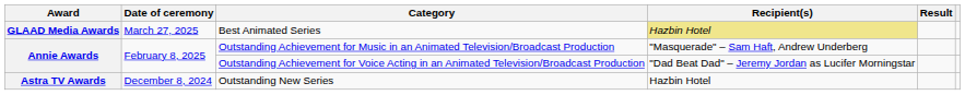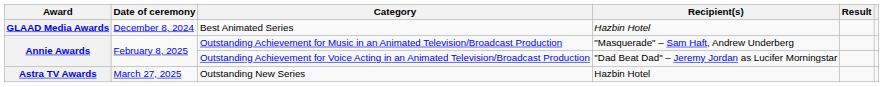 <table class="wikitable plainrowheaders sortable">
 <tr>
 <th scope="col">Award</th>
 <th scope="col">Date of ceremony</th>
 <th scope="col">Category</th>
 <th scope="col">Recipient(s)</th>
 <th scope="col">Result</th>
 <th scope="col" class="unsortable"></th>
 </tr>
 <tr>
 <th scope="row"><a href='#'>GLAAD Media Awards</a></th>
-<td><a href='#'>March 27, 2025</a></td>
+<td><a href='#'>December 8, 2024</a></td>
 <td>Best Animated Series</td>
-<td style="background: khaki;"><em>Hazbin Hotel</em></td>
+<td><em>Hazbin Hotel</em></td>
 <td></td>
 <td align="center"></td>
 </tr>
 <tr>
 <th scope="row" rowspan="2"><a href='#'>Annie Awards</a></th>
 <td rowspan="2"><a href='#'>February 8, 2025</a></td>
 <td><a href='#'>Outstanding Achievement for Music in an Animated Television/Broadcast Production</a></td>
 <td>"Masquerade" – <a href='#'>Sam Haft</a>, Andrew Underberg</td>
 <td></td>
 <td></td>
 </tr>
 <tr>
 <td><a href='#'>Outstanding Achievement for Voice Acting in an Animated Television/Broadcast Production</a></td>
 <td>"Dad Beat Dad" – <a href='#'>Jeremy Jordan</a> as Lucifer Morningstar</td>
 <td></td>
 <td></td>
 </tr>
 <tr>
 <th scope="row"><a href='#'>Astra TV Awards</a></th>
-<td><a href='#'>December 8, 2024</a></td>
+<td><a href='#'>March 27, 2025</a></td>
 <td>Outstanding New Series</td>
 <td>Hazbin Hotel</td>
 <td></td>
 <td></td>
 </tr>
 </table>
